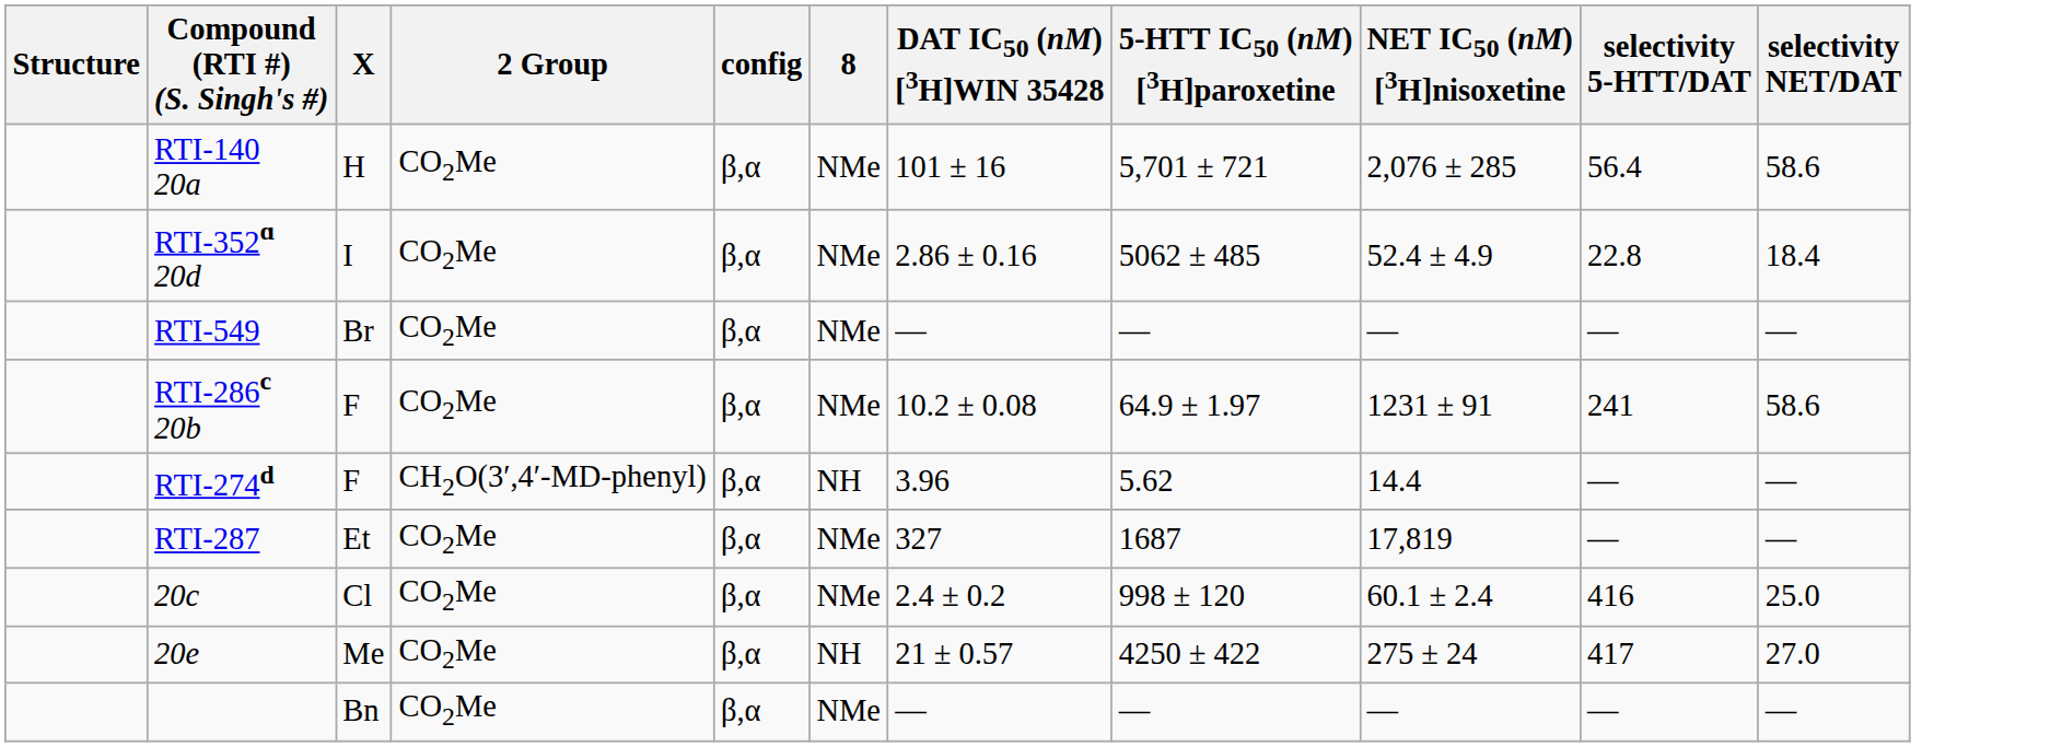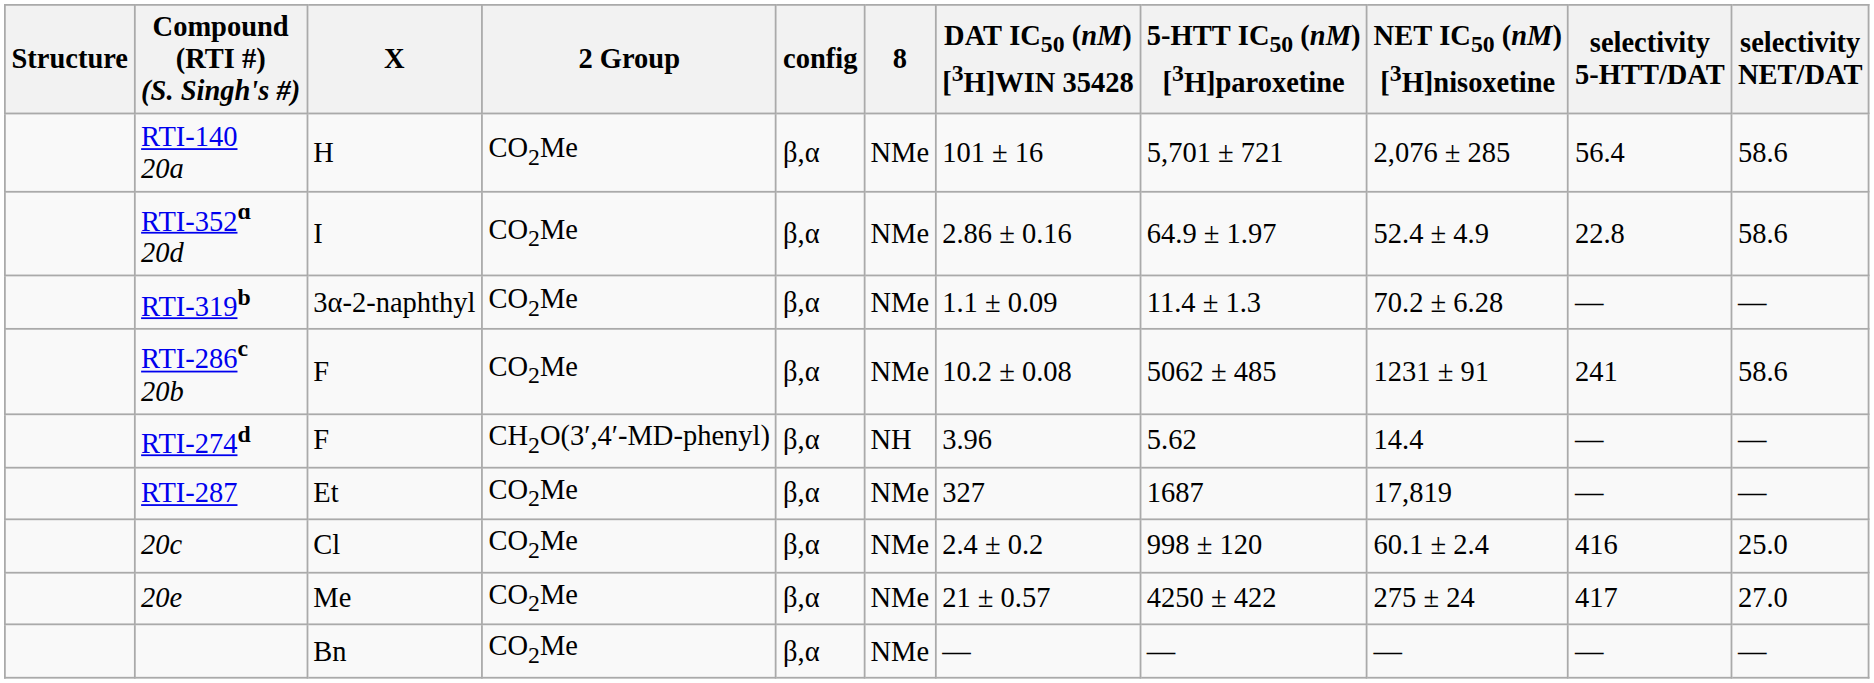 <table class="wikitable">
 <tr>
 <th><strong>Structure</strong> </th>
 <th><strong>Compound<br>(RTI #)</strong><br><em>(S. Singh's #)</em></th>
 <th><strong>X</strong></th>
 <th><strong>2 Group</strong></th>
 <th><strong>config</strong></th>
 <th><strong>8</strong></th>
 <th><strong>DAT</strong> IC<sub>50</sub> (<em>nM</em>)<br>[<sup>3</sup>H]WIN 35428</th>
 <th><strong>5-HTT</strong> IC<sub>50</sub> (<em>nM</em>)<br>[<sup>3</sup>H]paroxetine</th>
 <th><strong>NET</strong> IC<sub>50</sub> (<em>nM</em>)<br>[<sup>3</sup>H]nisoxetine</th>
 <th>selectivity<br>5-HTT/DAT</th>
 <th>selectivity<br>NET/DAT</th>
 </tr>
 <tr>
 <td></td>
 <td><a href='#'>RTI-140</a><br><em>20a</em></td>
 <td>H</td>
 <td>CO<sub>2</sub>Me</td>
 <td>β,α</td>
 <td>NMe</td>
 <td>101 ± 16</td>
 <td>5,701 ± 721</td>
 <td>2,076 ± 285</td>
 <td>56.4</td>
 <td>58.6</td>
 </tr>
 <tr>
 <td></td>
 <td><a href='#'>RTI-352</a><sup><strong>ɑ</strong></sup><br><em>20d</em></td>
 <td>I</td>
 <td>CO<sub>2</sub>Me</td>
 <td>β,α</td>
 <td>NMe</td>
 <td>2.86 ± 0.16</td>
-<td>5062 ± 485</td>
+<td>64.9 ± 1.97</td>
 <td>52.4 ± 4.9</td>
 <td>22.8</td>
-<td>18.4</td>
+<td>58.6</td>
 </tr>
 <tr>
 <td></td>
-<td><a href='#'>RTI-549</a></td>
-<td>Br</td>
+<td><a href='#'>RTI-319</a><sup><strong>b</strong></sup></td>
+<td>3α-2-naphthyl</td>
 <td>CO<sub>2</sub>Me</td>
 <td>β,α</td>
 <td>NMe</td>
-<td>—</td>
-<td>—</td>
-<td>—</td>
+<td>1.1 ± 0.09</td>
+<td>11.4 ± 1.3</td>
+<td>70.2 ± 6.28</td>
 <td>—</td>
 <td>—</td>
 </tr>
 <tr>
 <td></td>
 <td><a href='#'>RTI-286</a><sup><strong>c</strong></sup><br><em>20b</em></td>
 <td>F</td>
 <td>CO<sub>2</sub>Me</td>
 <td>β,α</td>
 <td>NMe</td>
 <td>10.2 ± 0.08</td>
-<td>64.9 ± 1.97</td>
+<td>5062 ± 485</td>
 <td>1231 ± 91</td>
 <td>241</td>
 <td>58.6</td>
 </tr>
 <tr>
 <td></td>
 <td><a href='#'>RTI-274</a><sup><strong>d</strong></sup></td>
 <td>F</td>
 <td>CH<sub>2</sub>O(3′,4′-MD-phenyl)</td>
 <td>β,α</td>
 <td>NH</td>
 <td>3.96</td>
 <td>5.62</td>
 <td>14.4</td>
 <td>—</td>
 <td>—</td>
 </tr>
 <tr>
 <td></td>
 <td><a href='#'>RTI-287</a></td>
 <td>Et</td>
 <td>CO<sub>2</sub>Me</td>
 <td>β,α</td>
 <td>NMe</td>
 <td>327</td>
 <td>1687</td>
 <td>17,819</td>
 <td>—</td>
 <td>—</td>
 </tr>
 <tr>
 <td></td>
 <td><em>20c</em></td>
 <td>Cl</td>
 <td>CO<sub>2</sub>Me</td>
 <td>β,α</td>
 <td>NMe</td>
 <td>2.4 ± 0.2</td>
 <td>998 ± 120</td>
 <td>60.1 ± 2.4</td>
 <td>416</td>
 <td>25.0</td>
 </tr>
 <tr>
 <td></td>
 <td><em>20e</em></td>
 <td>Me</td>
 <td>CO<sub>2</sub>Me</td>
 <td>β,α</td>
-<td>NH</td>
+<td>NMe</td>
 <td>21 ± 0.57</td>
 <td>4250 ± 422</td>
 <td>275 ± 24</td>
 <td>417</td>
 <td>27.0</td>
 </tr>
 <tr>
 <td></td>
 <td></td>
 <td>Bn</td>
 <td>CO<sub>2</sub>Me</td>
 <td>β,α</td>
 <td>NMe</td>
 <td>—</td>
 <td>—</td>
 <td>—</td>
 <td>—</td>
 <td>—</td>
 </tr>
 </table>
